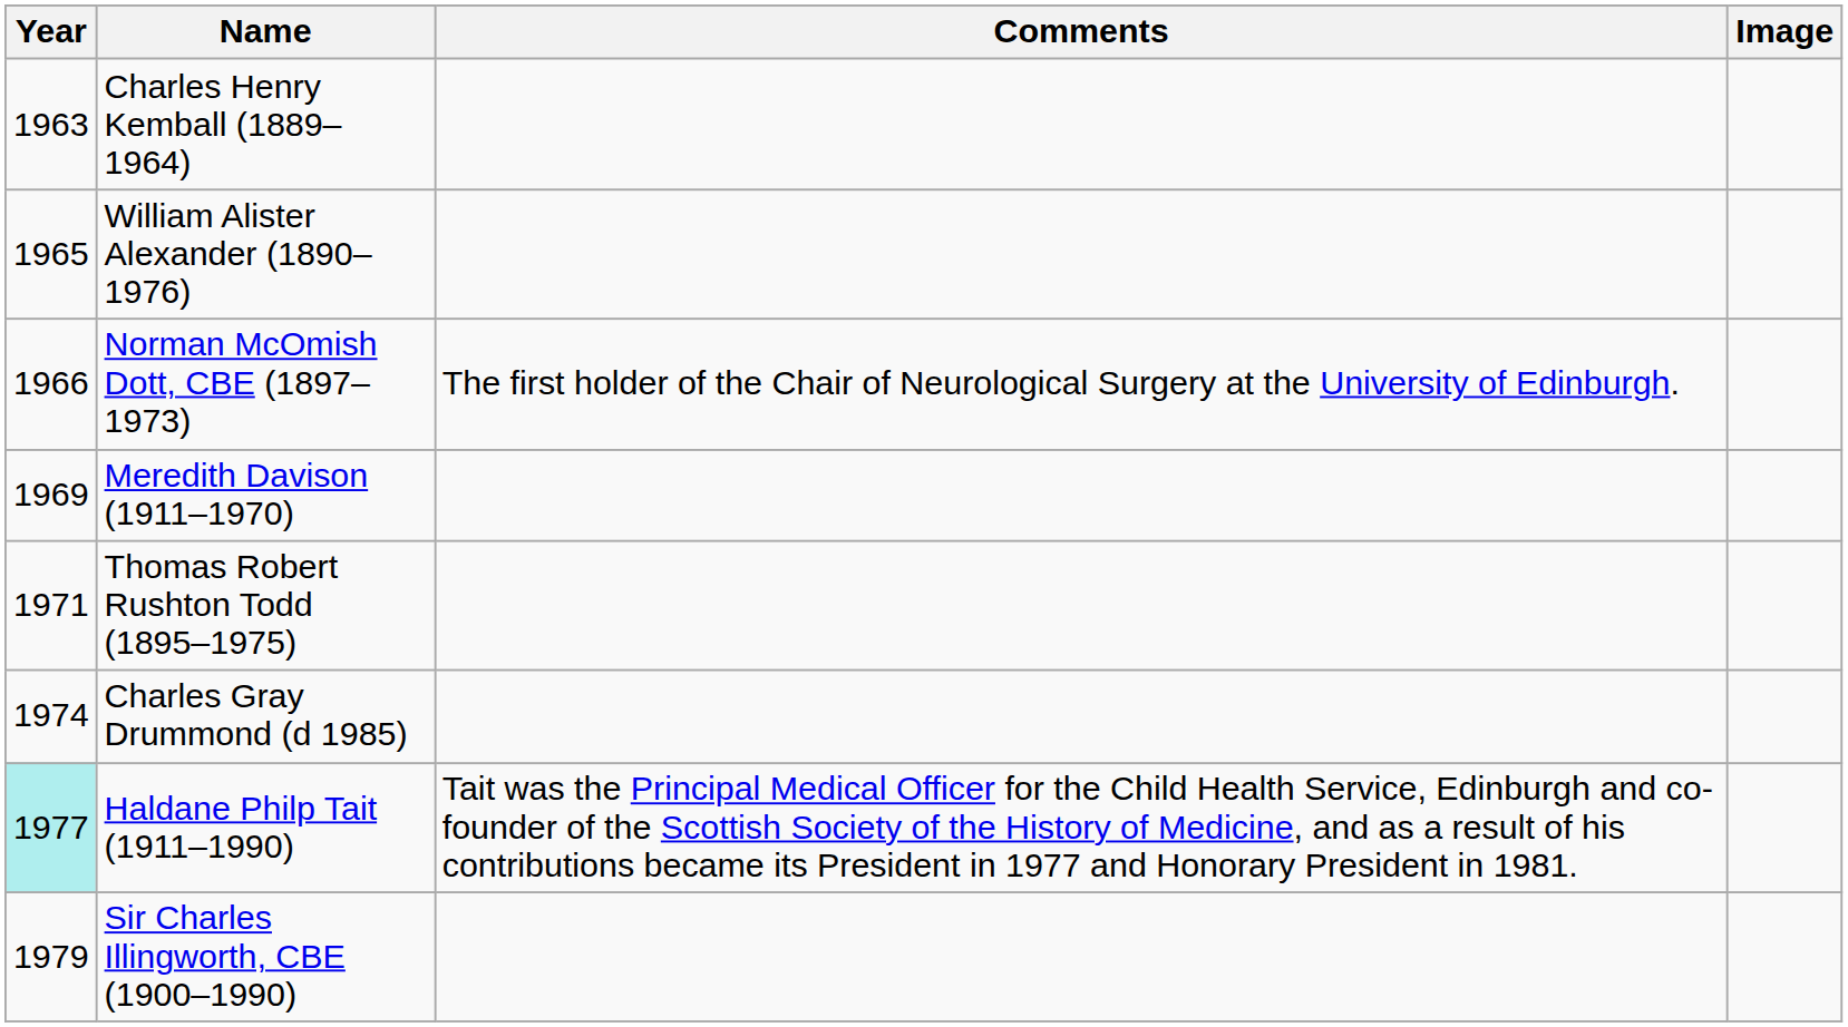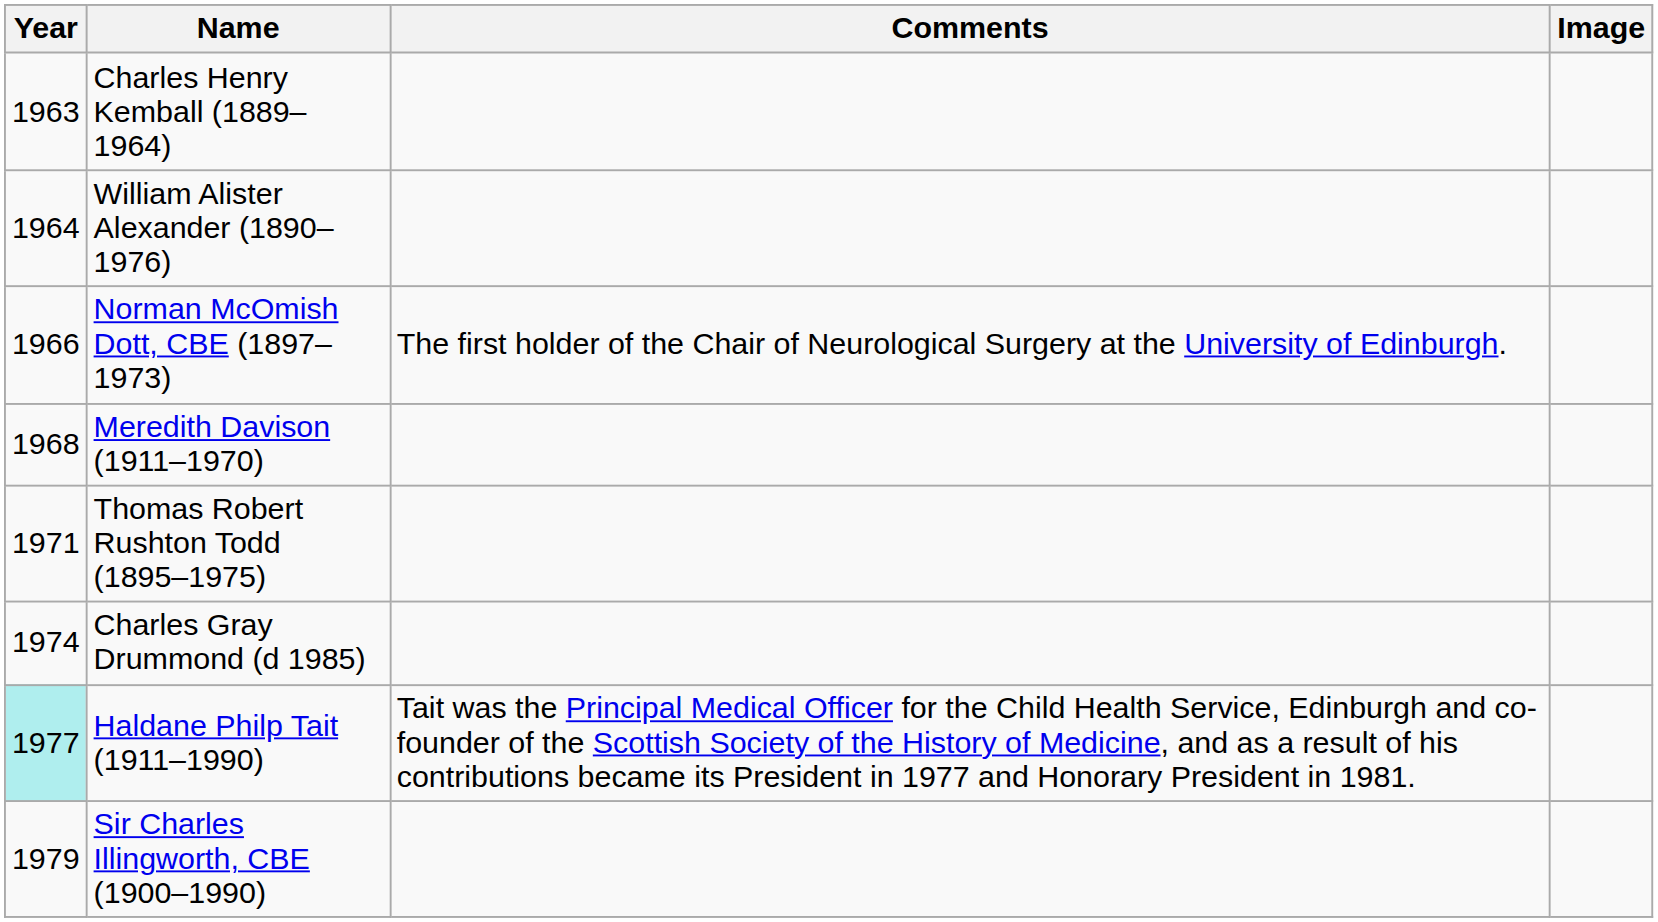 <table class="wikitable plainrowheaders sortable">
 <tr style="background:#ccc; text-align:center;">
 <th scope="col" class="unsortable">Year</th>
 <th scope="col">Name</th>
 <th scope="col">Comments</th>
 <th scope="col">Image</th>
 </tr>
 <tr>
 <td>1963</td>
 <td>Charles Henry Kemball (1889–1964)</td>
 <td></td>
 <td></td>
 </tr>
 <tr>
-<td>1965</td>
+<td>1964</td>
 <td>William Alister Alexander (1890–1976)</td>
 <td></td>
 <td></td>
 </tr>
 <tr>
 <td>1966</td>
 <td><a href='#'>Norman McOmish Dott, CBE</a> (1897–1973)</td>
 <td>The first holder of the Chair of Neurological Surgery at the <a href='#'>University of Edinburgh</a>.</td>
 <td></td>
 </tr>
 <tr>
-<td>1969</td>
+<td>1968</td>
 <td><a href='#'>Meredith Davison</a> (1911–1970)</td>
 <td></td>
 <td></td>
 </tr>
 <tr>
 <td>1971</td>
 <td>Thomas Robert Rushton Todd (1895–1975)</td>
 <td></td>
 <td></td>
 </tr>
 <tr>
 <td>1974</td>
 <td>Charles Gray Drummond (d 1985)</td>
 <td></td>
 <td></td>
 </tr>
 <tr>
 <td style="background: paleturquoise;">1977</td>
 <td><a href='#'>Haldane Philp Tait</a> (1911–1990)</td>
 <td>Tait was the <a href='#'>Principal Medical Officer</a> for the Child Health Service, Edinburgh and co-founder of the <a href='#'>Scottish Society of the History of Medicine</a>, and as a result of his contributions became its President in 1977 and Honorary President in 1981.</td>
 <td></td>
 </tr>
 <tr>
 <td>1979</td>
 <td><a href='#'>Sir Charles Illingworth, CBE</a> (1900–1990)</td>
 <td></td>
 <td></td>
 </tr>
 </table>
